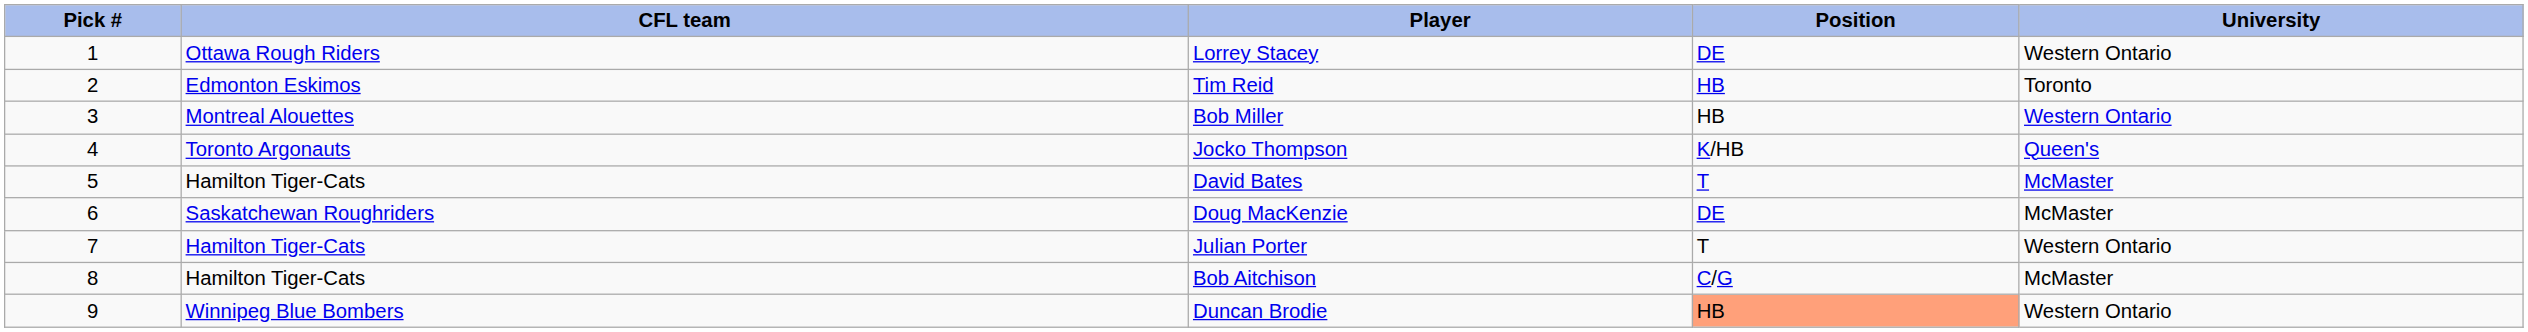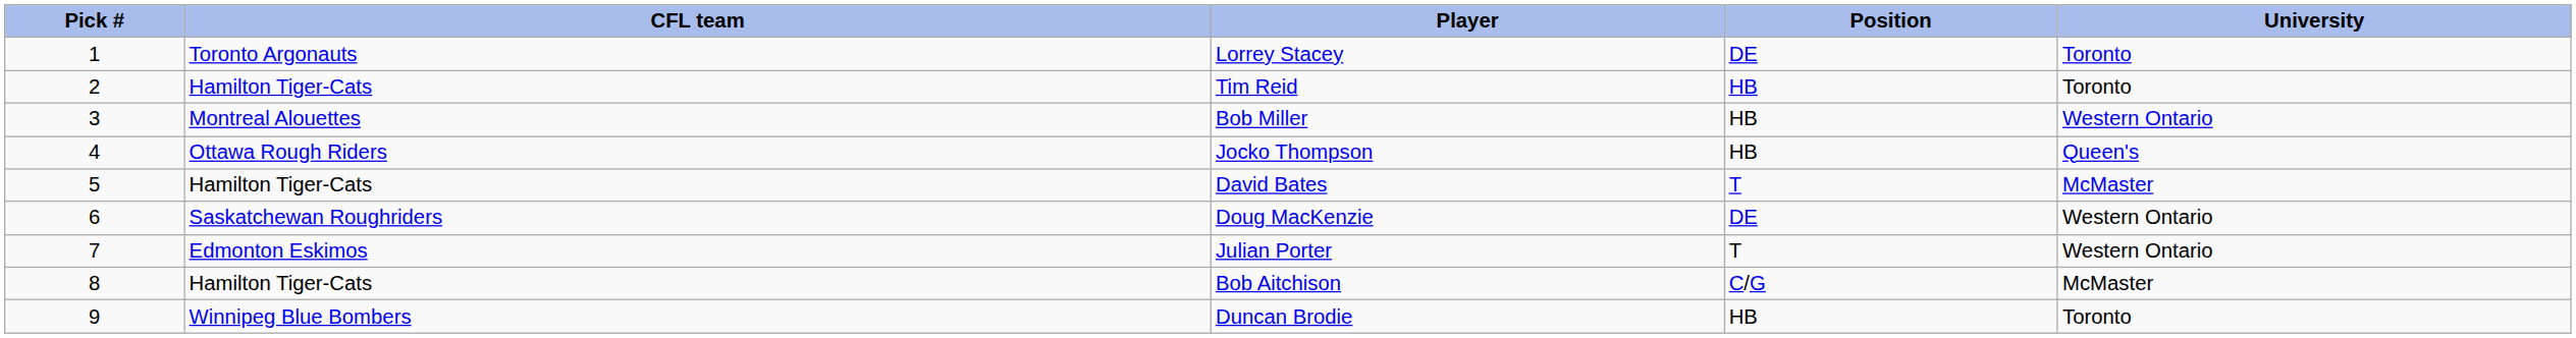 <table class="wikitable" style="width: 100%">
 <tr>
 <th style="background:#A8BDEC;" width=7%>Pick #</th>
 <th width=40% style="background:#A8BDEC;">CFL team</th>
 <th width=20% style="background:#A8BDEC;">Player</th>
 <th width=13% style="background:#A8BDEC;">Position</th>
 <th width=20% style="background:#A8BDEC;">University</th>
 </tr>
 <tr>
 <td align=center>1</td>
-<td><a href='#'>Ottawa Rough Riders</a></td>
+<td><a href='#'>Toronto Argonauts</a></td>
 <td><a href='#'>Lorrey Stacey</a></td>
 <td><a href='#'>DE</a></td>
-<td>Western Ontario</td>
+<td><a href='#'>Toronto</a></td>
 </tr>
 <tr>
 <td align=center>2</td>
-<td><a href='#'>Edmonton Eskimos</a></td>
+<td><a href='#'>Hamilton Tiger-Cats</a></td>
 <td><a href='#'>Tim Reid</a></td>
 <td><a href='#'>HB</a></td>
 <td>Toronto</td>
 </tr>
 <tr>
 <td align=center>3</td>
 <td><a href='#'>Montreal Alouettes</a></td>
 <td><a href='#'>Bob Miller</a></td>
 <td>HB</td>
 <td><a href='#'>Western Ontario</a></td>
 </tr>
 <tr>
 <td align=center>4</td>
-<td><a href='#'>Toronto Argonauts</a></td>
+<td><a href='#'>Ottawa Rough Riders</a></td>
 <td><a href='#'>Jocko Thompson</a></td>
-<td><a href='#'>K</a>/HB</td>
+<td>HB</td>
 <td><a href='#'>Queen's</a></td>
 </tr>
 <tr>
 <td align=center>5</td>
 <td>Hamilton Tiger-Cats</td>
 <td><a href='#'>David Bates</a></td>
 <td><a href='#'>T</a></td>
 <td><a href='#'>McMaster</a></td>
 </tr>
 <tr>
 <td align=center>6</td>
 <td><a href='#'>Saskatchewan Roughriders</a></td>
 <td><a href='#'>Doug MacKenzie</a></td>
 <td><a href='#'>DE</a></td>
-<td>McMaster</td>
+<td>Western Ontario</td>
 </tr>
 <tr>
 <td align=center>7</td>
-<td><a href='#'>Hamilton Tiger-Cats</a></td>
+<td><a href='#'>Edmonton Eskimos</a></td>
 <td><a href='#'>Julian Porter</a></td>
 <td>T</td>
 <td>Western Ontario</td>
 </tr>
 <tr>
 <td align=center>8</td>
 <td>Hamilton Tiger-Cats</td>
 <td><a href='#'>Bob Aitchison</a></td>
 <td><a href='#'>C</a>/<a href='#'>G</a></td>
 <td>McMaster</td>
 </tr>
 <tr>
 <td align=center>9</td>
 <td><a href='#'>Winnipeg Blue Bombers</a></td>
 <td><a href='#'>Duncan Brodie</a></td>
-<td style="background: lightsalmon;">HB</td>
-<td>Western Ontario</td>
+<td>HB</td>
+<td>Toronto</td>
 </tr>
 </table>
